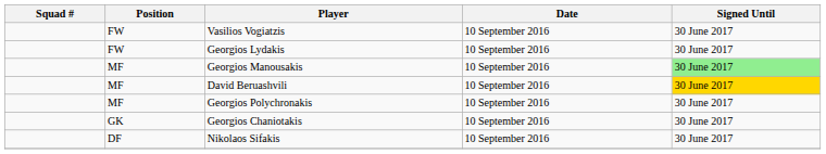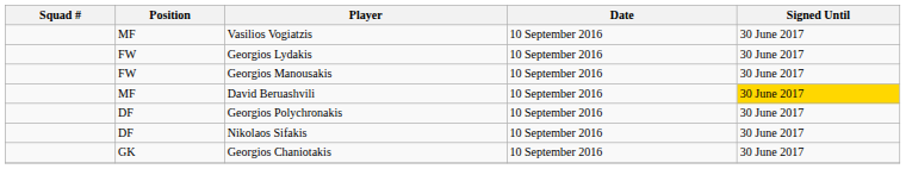 <table class="wikitable sortable" style="width:90%; text-align:center; font-size:95%; text-align:left;">
 <tr>
 <th><strong>Squad #</strong></th>
 <th><strong>Position</strong></th>
 <th><strong>Player</strong></th>
 <th><strong>Date</strong></th>
 <th><strong>Signed Until</strong></th>
 </tr>
 <tr>
 <td></td>
-<td>FW</td>
+<td>MF</td>
 <td> Vasilios Vogiatzis</td>
 <td>10 September 2016</td>
 <td>30 June 2017</td>
 </tr>
 <tr>
 <td></td>
 <td>FW</td>
 <td> Georgios Lydakis</td>
 <td>10 September 2016</td>
 <td>30 June 2017</td>
 </tr>
 <tr>
 <td></td>
-<td>MF</td>
+<td>FW</td>
 <td> Georgios Manousakis</td>
 <td>10 September 2016</td>
-<td style="background: lightgreen;">30 June 2017</td>
+<td>30 June 2017</td>
 </tr>
 <tr>
 <td></td>
 <td>MF</td>
 <td>  David Beruashvili</td>
 <td>10 September 2016</td>
 <td style="background: gold;">30 June 2017</td>
 </tr>
 <tr>
 <td></td>
-<td>MF</td>
+<td>DF</td>
 <td> Georgios Polychronakis</td>
+<td>10 September 2016</td>
+<td>30 June 2017</td>
+</tr>
+<tr>
+<td></td>
+<td>DF</td>
+<td> Nikolaos Sifakis</td>
 <td>10 September 2016</td>
 <td>30 June 2017</td>
 </tr>
 <tr>
 <td></td>
 <td>GK</td>
 <td> Georgios Chaniotakis</td>
 <td>10 September 2016</td>
 <td>30 June 2017</td>
 </tr>
 <tr>
-<td></td>
-<td>DF</td>
-<td> Nikolaos Sifakis</td>
-<td>10 September 2016</td>
-<td>30 June 2017</td>
-</tr>
-<tr>
 </tr>
 </table>
